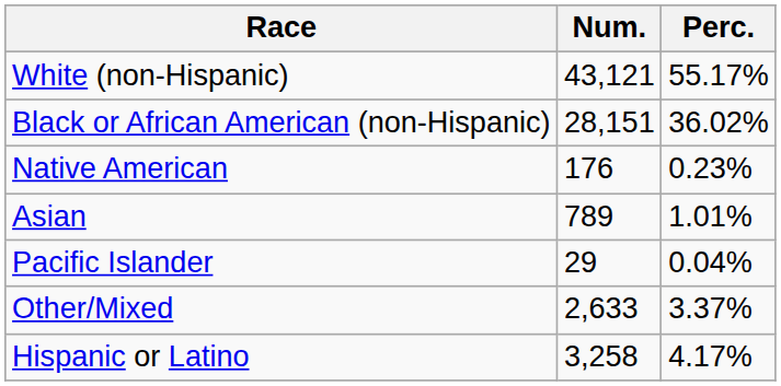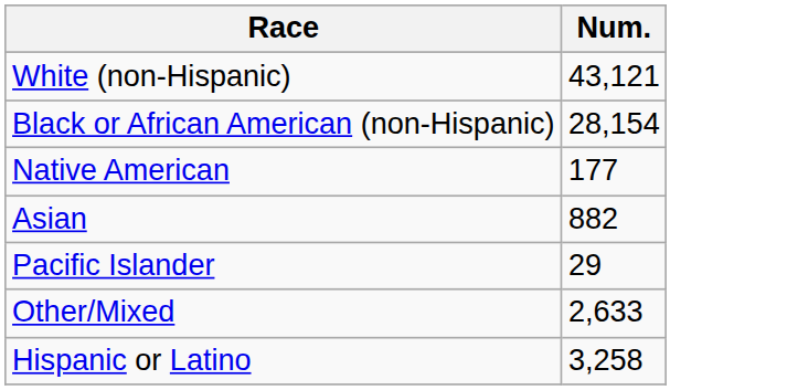 <table class="wikitable">
 <tr>
 <th>Race</th>
 <th>Num.</th>
-<th>Perc.</th>
 </tr>
 <tr>
 <td><a href='#'>White</a> (non-Hispanic)</td>
 <td>43,121</td>
-<td>55.17%</td>
 </tr>
 <tr>
 <td><a href='#'>Black or African American</a> (non-Hispanic)</td>
-<td>28,151</td>
-<td>36.02%</td>
+<td>28,154</td>
 </tr>
 <tr>
 <td><a href='#'>Native American</a></td>
-<td>176</td>
-<td>0.23%</td>
+<td>177</td>
 </tr>
 <tr>
 <td><a href='#'>Asian</a></td>
-<td>789</td>
-<td>1.01%</td>
+<td>882</td>
 </tr>
 <tr>
 <td><a href='#'>Pacific Islander</a></td>
 <td>29</td>
-<td>0.04%</td>
 </tr>
 <tr>
 <td><a href='#'>Other/Mixed</a></td>
 <td>2,633</td>
-<td>3.37%</td>
 </tr>
 <tr>
 <td><a href='#'>Hispanic</a> or <a href='#'>Latino</a></td>
 <td>3,258</td>
-<td>4.17%</td>
 </tr>
 </table>
